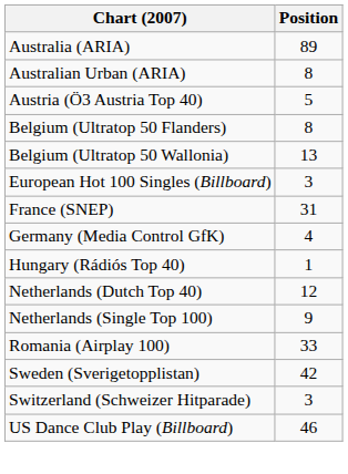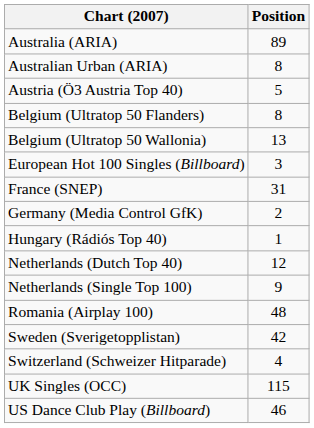 <table class="wikitable sortable">
 <tr>
 <th>Chart (2007)</th>
 <th>Position</th>
 </tr>
 <tr>
 <td>Australia (ARIA)</td>
 <td align="center">89</td>
 </tr>
 <tr>
 <td>Australian Urban (ARIA)</td>
 <td align="center">8</td>
 </tr>
 <tr>
 <td>Austria (Ö3 Austria Top 40)</td>
 <td align="center">5</td>
 </tr>
 <tr>
 <td>Belgium (Ultratop 50 Flanders)</td>
 <td align="center">8</td>
 </tr>
 <tr>
 <td>Belgium (Ultratop 50 Wallonia)</td>
 <td align="center">13</td>
 </tr>
 <tr>
 <td>European Hot 100 Singles (<em>Billboard</em>)</td>
 <td align="center">3</td>
 </tr>
 <tr>
 <td>France (SNEP)</td>
 <td align="center">31</td>
 </tr>
 <tr>
 <td>Germany (Media Control GfK)</td>
-<td align="center">4</td>
+<td align="center">2</td>
 </tr>
 <tr>
 <td>Hungary (Rádiós Top 40)</td>
 <td align="center">1</td>
 </tr>
 <tr>
 <td>Netherlands (Dutch Top 40)</td>
 <td align="center">12</td>
 </tr>
 <tr>
 <td>Netherlands (Single Top 100)</td>
 <td align="center">9</td>
 </tr>
 <tr>
 <td>Romania (Airplay 100)</td>
-<td align="center">33</td>
+<td align="center">48</td>
 </tr>
 <tr>
 <td>Sweden (Sverigetopplistan)</td>
 <td align="center">42</td>
 </tr>
 <tr>
 <td>Switzerland (Schweizer Hitparade)</td>
-<td align="center">3</td>
+<td align="center">4</td>
+</tr>
+<tr>
+<td>UK Singles (OCC)</td>
+<td align="center">115</td>
 </tr>
 <tr>
 <td>US Dance Club Play (<em>Billboard</em>)</td>
 <td align="center">46</td>
 </tr>
 </table>
